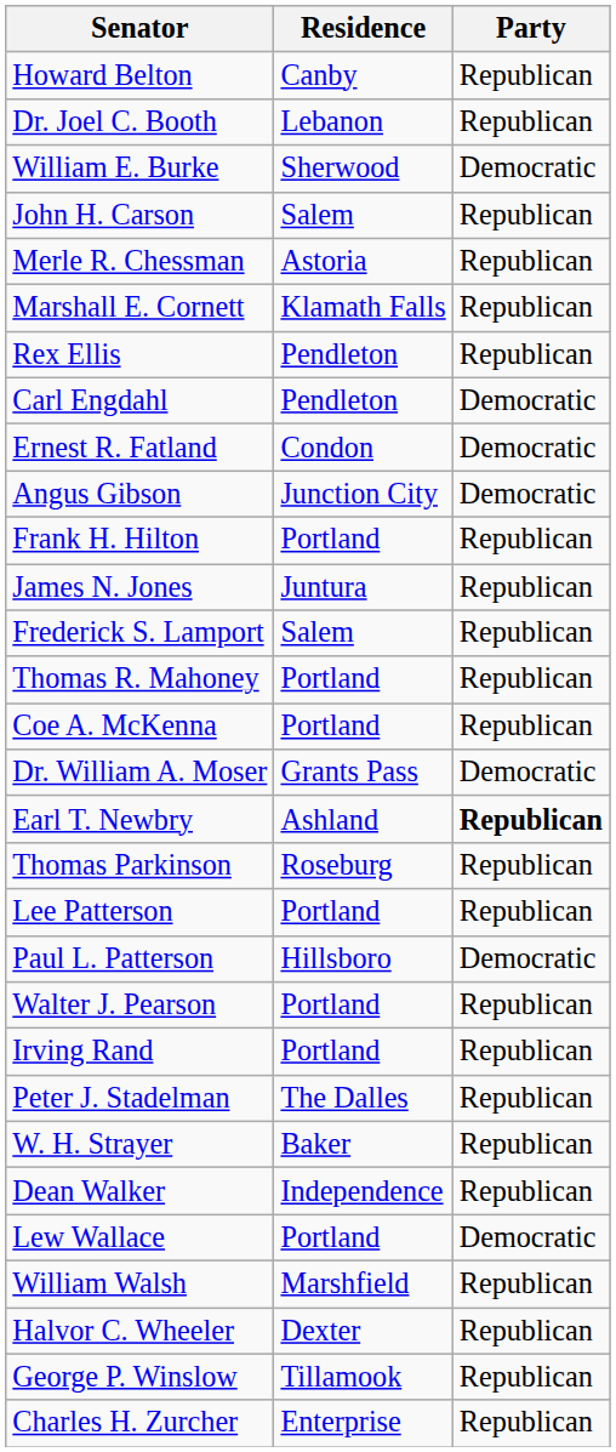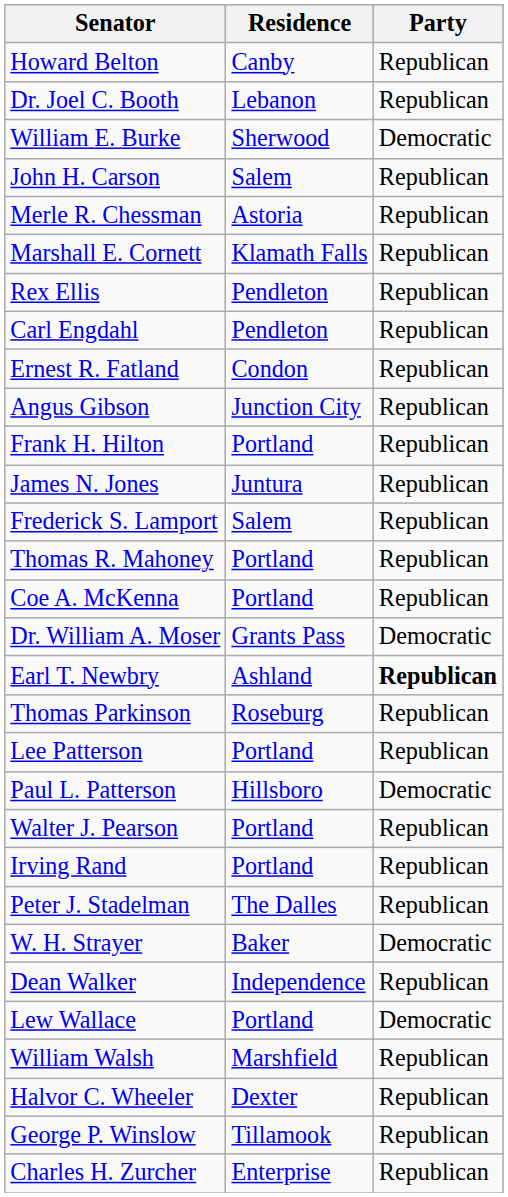 <table class="wikitable">
 <tr>
 <th>Senator</th>
 <th>Residence</th>
 <th>Party</th>
 </tr>
 <tr>
 <td><a href='#'>Howard Belton</a></td>
 <td><a href='#'>Canby</a></td>
 <td>Republican</td>
 </tr>
 <tr>
 <td><a href='#'>Dr. Joel C. Booth</a></td>
 <td><a href='#'>Lebanon</a></td>
 <td>Republican</td>
 </tr>
 <tr>
 <td><a href='#'>William E. Burke</a></td>
 <td><a href='#'>Sherwood</a></td>
 <td>Democratic</td>
 </tr>
 <tr>
 <td><a href='#'>John H. Carson</a></td>
 <td><a href='#'>Salem</a></td>
 <td>Republican</td>
 </tr>
 <tr>
 <td><a href='#'>Merle R. Chessman</a></td>
 <td><a href='#'>Astoria</a></td>
 <td>Republican</td>
 </tr>
 <tr>
 <td><a href='#'>Marshall E. Cornett</a></td>
 <td><a href='#'>Klamath Falls</a></td>
 <td>Republican</td>
 </tr>
 <tr>
 <td><a href='#'>Rex Ellis</a></td>
 <td><a href='#'>Pendleton</a></td>
 <td>Republican</td>
 </tr>
 <tr>
 <td><a href='#'>Carl Engdahl</a></td>
 <td><a href='#'>Pendleton</a></td>
-<td>Democratic</td>
+<td>Republican</td>
 </tr>
 <tr>
 <td><a href='#'>Ernest R. Fatland</a></td>
 <td><a href='#'>Condon</a></td>
-<td>Democratic</td>
+<td>Republican</td>
 </tr>
 <tr>
 <td><a href='#'>Angus Gibson</a></td>
 <td><a href='#'>Junction City</a></td>
-<td>Democratic</td>
+<td>Republican</td>
 </tr>
 <tr>
 <td><a href='#'>Frank H. Hilton</a></td>
 <td><a href='#'>Portland</a></td>
 <td>Republican</td>
 </tr>
 <tr>
 <td><a href='#'>James N. Jones</a></td>
 <td><a href='#'>Juntura</a></td>
 <td>Republican</td>
 </tr>
 <tr>
 <td><a href='#'>Frederick S. Lamport</a></td>
 <td><a href='#'>Salem</a></td>
 <td>Republican</td>
 </tr>
 <tr>
 <td><a href='#'>Thomas R. Mahoney</a></td>
 <td><a href='#'>Portland</a></td>
 <td>Republican</td>
 </tr>
 <tr>
 <td><a href='#'>Coe A. McKenna</a></td>
 <td><a href='#'>Portland</a></td>
 <td>Republican</td>
 </tr>
 <tr>
 <td><a href='#'>Dr. William A. Moser</a></td>
 <td><a href='#'>Grants Pass</a></td>
 <td>Democratic</td>
 </tr>
 <tr>
 <td><a href='#'>Earl T. Newbry</a></td>
 <td><a href='#'>Ashland</a></td>
 <td><strong>Republican</strong></td>
 </tr>
 <tr>
 <td><a href='#'>Thomas Parkinson</a></td>
 <td><a href='#'>Roseburg</a></td>
 <td>Republican</td>
 </tr>
 <tr>
 <td><a href='#'>Lee Patterson</a></td>
 <td><a href='#'>Portland</a></td>
 <td>Republican</td>
 </tr>
 <tr>
 <td><a href='#'>Paul L. Patterson</a></td>
 <td><a href='#'>Hillsboro</a></td>
 <td>Democratic</td>
 </tr>
 <tr>
 <td><a href='#'>Walter J. Pearson</a></td>
 <td><a href='#'>Portland</a></td>
 <td>Republican</td>
 </tr>
 <tr>
 <td><a href='#'>Irving Rand</a></td>
 <td><a href='#'>Portland</a></td>
 <td>Republican</td>
 </tr>
 <tr>
 <td><a href='#'>Peter J. Stadelman</a></td>
 <td><a href='#'>The Dalles</a></td>
 <td>Republican</td>
 </tr>
 <tr>
 <td><a href='#'>W. H. Strayer</a></td>
 <td><a href='#'>Baker</a></td>
-<td>Republican</td>
+<td>Democratic</td>
 </tr>
 <tr>
 <td><a href='#'>Dean Walker</a></td>
 <td><a href='#'>Independence</a></td>
 <td>Republican</td>
 </tr>
 <tr>
 <td><a href='#'>Lew Wallace</a></td>
 <td><a href='#'>Portland</a></td>
 <td>Democratic</td>
 </tr>
 <tr>
 <td><a href='#'>William Walsh</a></td>
 <td><a href='#'>Marshfield</a></td>
 <td>Republican</td>
 </tr>
 <tr>
 <td><a href='#'>Halvor C. Wheeler</a></td>
 <td><a href='#'>Dexter</a></td>
 <td>Republican</td>
 </tr>
 <tr>
 <td><a href='#'>George P. Winslow</a></td>
 <td><a href='#'>Tillamook</a></td>
 <td>Republican</td>
 </tr>
 <tr>
 <td><a href='#'>Charles H. Zurcher</a></td>
 <td><a href='#'>Enterprise</a></td>
 <td>Republican</td>
 </tr>
 </table>
